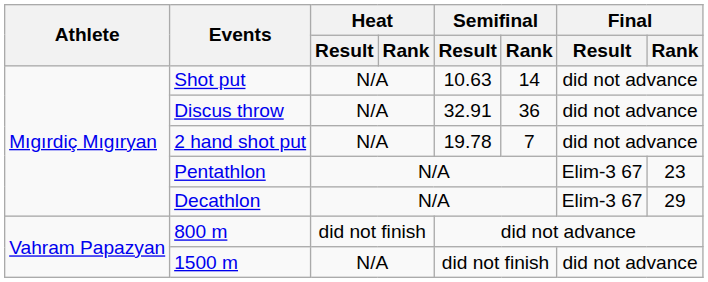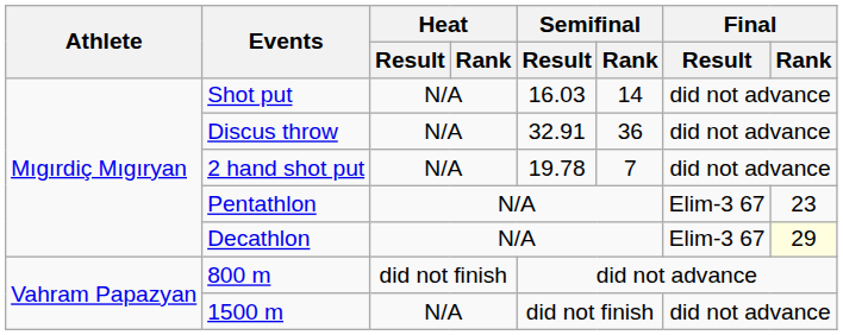 <table class=wikitable style="font-size:90%">
 <tr>
 <th rowspan="2">Athlete</th>
 <th rowspan="2">Events</th>
 <th colspan="2">Heat</th>
 <th colspan="2">Semifinal</th>
 <th colspan="2">Final</th>
 </tr>
 <tr>
 <th>Result</th>
 <th>Rank</th>
 <th>Result</th>
 <th>Rank</th>
 <th>Result</th>
 <th>Rank</th>
 </tr>
 <tr>
 <td rowspan=5><a href='#'>Mıgırdiç Mıgıryan</a></td>
 <td><a href='#'>Shot put</a></td>
 <td align=center colspan=2>N/A</td>
-<td align=center>10.63</td>
+<td align=center>16.03</td>
 <td align=center>14</td>
 <td align=center colspan=2>did not advance</td>
 </tr>
 <tr>
 <td><a href='#'>Discus throw</a></td>
 <td align=center colspan=2>N/A</td>
 <td align=center>32.91</td>
 <td align=center>36</td>
 <td align=center colspan=2>did not advance</td>
 </tr>
 <tr>
 <td><a href='#'>2 hand shot put</a></td>
 <td align=center colspan=2>N/A</td>
 <td align=center>19.78</td>
 <td align=center>7</td>
 <td align=center colspan=2>did not advance</td>
 </tr>
 <tr>
 <td><a href='#'>Pentathlon</a></td>
 <td align=center colspan=4>N/A</td>
 <td align=center>Elim-3 67</td>
 <td align=center>23</td>
 </tr>
 <tr>
 <td><a href='#'>Decathlon</a></td>
 <td align=center colspan=4>N/A</td>
 <td align=center>Elim-3 67</td>
-<td align=center>29</td>
+<td align=center style="background: lightyellow;">29</td>
 </tr>
 <tr>
 <td rowspan=2><a href='#'>Vahram Papazyan</a></td>
 <td><a href='#'>800 m</a></td>
 <td align=center colspan=2>did not finish</td>
 <td align=center colspan=4>did not advance</td>
 </tr>
 <tr>
 <td><a href='#'>1500 m</a></td>
 <td align=center colspan=2>N/A</td>
 <td align=center colspan=2>did not finish</td>
 <td align=center colspan=2>did not advance</td>
 </tr>
 </table>
